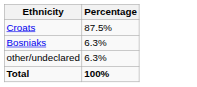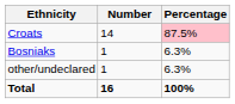 <table class="wikitable">
 <tr>
 <th width="100px">Ethnicity</th>
+<th width="80px">Number</th>
 <th width="80px">Percentage</th>
 </tr>
 <tr>
 <td><a href='#'>Croats</a></td>
-<td>87.5%</td>
+<td>14</td>
+<td style="background: pink;">87.5%</td>
 </tr>
 <tr>
 <td><a href='#'>Bosniaks</a></td>
+<td>1</td>
 <td>6.3%</td>
 </tr>
 <tr>
 <td>other/undeclared</td>
+<td>1</td>
 <td>6.3%</td>
 </tr>
 <tr>
 <td><strong>Total</strong></td>
+<td><strong>16</strong></td>
 <td><strong>100%</strong></td>
 </tr>
 </table>
